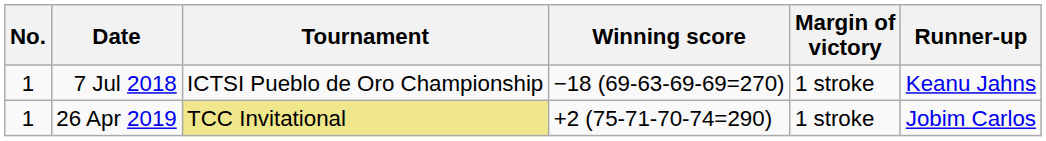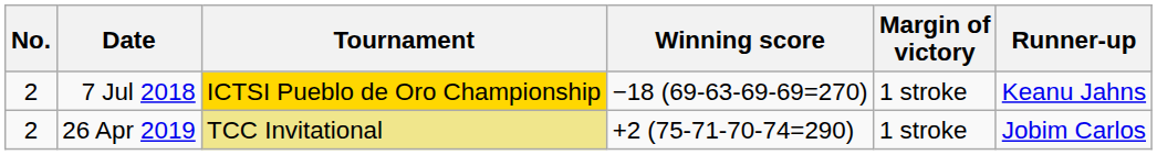 <table class="wikitable" style="font-size:95%;">
 <tr>
 <th>No.</th>
 <th>Date</th>
 <th>Tournament</th>
 <th>Winning score</th>
 <th>Margin of<br>victory</th>
 <th>Runner-up</th>
 </tr>
 <tr>
-<td align=center>1</td>
+<td align=center>2</td>
 <td align=right>7 Jul <a href='#'>2018</a></td>
-<td>ICTSI Pueblo de Oro Championship</td>
+<td style="background: gold;">ICTSI Pueblo de Oro Championship</td>
 <td>−18 (69-63-69-69=270)</td>
 <td>1 stroke</td>
 <td> <a href='#'>Keanu Jahns</a></td>
 </tr>
 <tr>
-<td align=center>1</td>
+<td align=center>2</td>
 <td align=right>26 Apr <a href='#'>2019</a></td>
 <td style="background: khaki;">TCC Invitational</td>
 <td>+2 (75-71-70-74=290)</td>
 <td>1 stroke</td>
 <td> <a href='#'>Jobim Carlos</a></td>
 </tr>
 </table>
